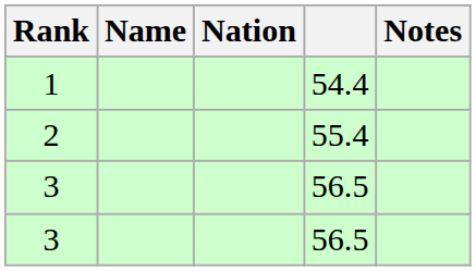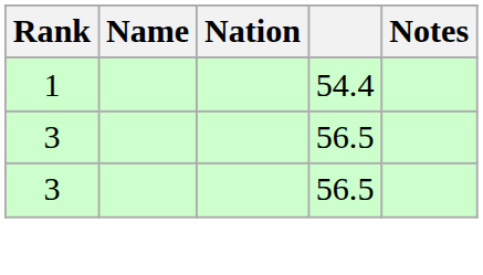 <table class="wikitable sortable" style="text-align:center">
 <tr>
 <th scope="col">Rank</th>
 <th scope="col">Name</th>
 <th scope="col">Nation</th>
 <th scope="col"></th>
 <th scope="col">Notes</th>
 </tr>
 <tr bgcolor=ccffcc>
 <td>1</td>
 <td style="text-align:left"></td>
 <td style="text-align:left"></td>
 <td>54.4 </td>
-<td></td>
-</tr>
-<tr bgcolor=ccffcc>
-<td>2</td>
-<td style="text-align:left"></td>
-<td style="text-align:left"></td>
-<td>55.4 </td>
 <td></td>
 </tr>
 <tr bgcolor=ccffcc>
 <td>3</td>
 <td style="text-align:left"></td>
 <td style="text-align:left"></td>
 <td>56.5 </td>
 <td></td>
 </tr>
 <tr bgcolor=ccffcc>
 <td>3</td>
 <td style="text-align:left"></td>
 <td style="text-align:left"></td>
 <td>56.5 </td>
 <td></td>
 </tr>
 </table>
